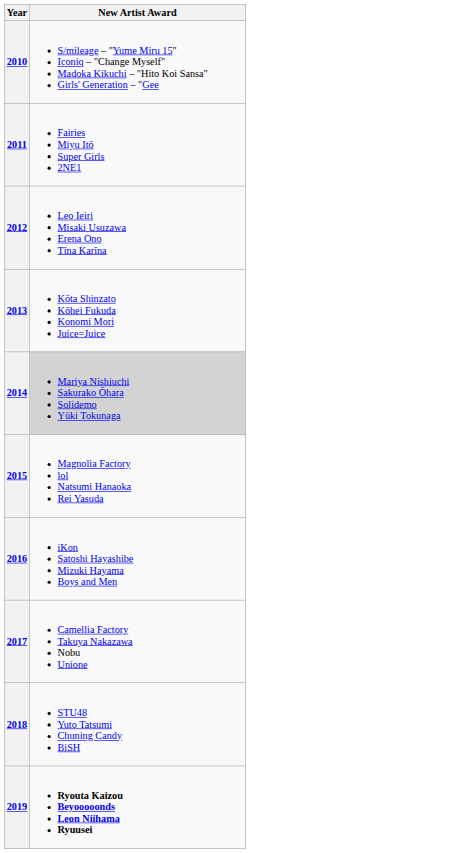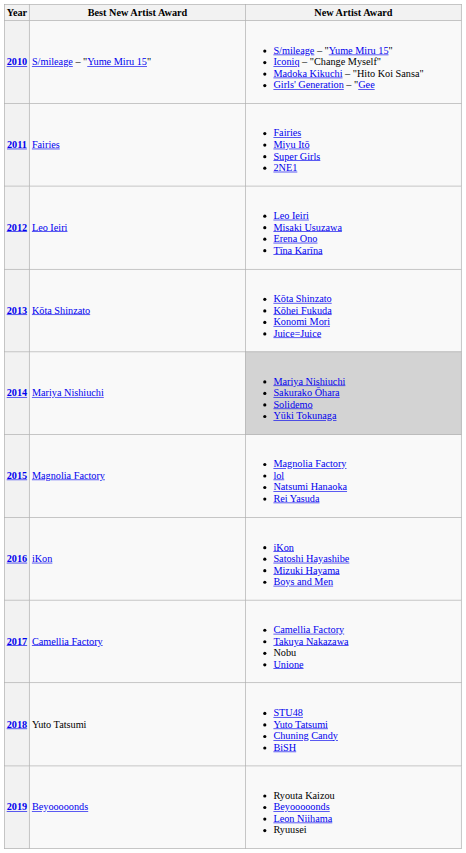 <table class="wikitable plainrowheaders">
 <tr>
 <th scope="col" width=30px>Year</th>
+<th scope="col" width=330px>Best New Artist Award</th>
 <th scope="col" width=330px>New Artist Award</th>
 </tr>
 <tr>
 <th scope="row" align="center"><a href='#'>2010</a></th>
+<td><a href='#'>S/mileage</a> – "<a href='#'>Yume Miru 15</a>"</td>
 <td><br><ul><li><a href='#'>S/mileage</a> – "<a href='#'>Yume Miru 15</a>"</li><li><a href='#'>Iconiq</a> – "Change Myself"</li><li><a href='#'>Madoka Kikuchi</a> – "Hito Koi Sansa"</li><li><a href='#'>Girls' Generation</a> – "<a href='#'>Gee</a></li></ul></td>
 </tr>
 <tr>
 <th scope="row" align="center"><a href='#'>2011</a></th>
+<td><a href='#'>Fairies</a></td>
 <td><br><ul><li><a href='#'>Fairies</a></li><li><a href='#'>Miyu Itō</a></li><li><a href='#'>Super Girls</a></li><li><a href='#'>2NE1</a></li></ul></td>
 </tr>
 <tr>
 <th scope="row" align="center"><a href='#'>2012</a></th>
+<td><a href='#'>Leo Ieiri</a></td>
 <td><br><ul><li><a href='#'>Leo Ieiri</a></li><li><a href='#'>Misaki Usuzawa</a></li><li><a href='#'>Erena Ono</a></li><li><a href='#'>Tīna Karīna</a></li></ul></td>
 </tr>
 <tr>
 <th scope="row" align="center"><a href='#'>2013</a></th>
+<td><a href='#'>Kōta Shinzato</a></td>
 <td><br><ul><li><a href='#'>Kōta Shinzato</a></li><li><a href='#'>Kōhei Fukuda</a></li><li><a href='#'>Konomi Mori</a></li><li><a href='#'>Juice=Juice</a></li></ul></td>
 </tr>
 <tr>
 <th scope="row" align="center"><a href='#'>2014</a></th>
+<td><a href='#'>Mariya Nishiuchi</a></td>
 <td style="background: lightgrey;"><br><ul><li><a href='#'>Mariya Nishiuchi</a></li><li><a href='#'>Sakurako Ōhara</a></li><li><a href='#'>Solidemo</a></li><li><a href='#'>Yūki Tokunaga</a></li></ul></td>
 </tr>
 <tr>
 <th scope="row" align="center"><a href='#'>2015</a></th>
+<td><a href='#'>Magnolia Factory</a></td>
 <td><br><ul><li><a href='#'>Magnolia Factory</a></li><li><a href='#'>lol</a></li><li><a href='#'>Natsumi Hanaoka</a></li><li><a href='#'>Rei Yasuda</a></li></ul></td>
 </tr>
 <tr>
 <th scope="row" align="center"><a href='#'>2016</a></th>
+<td><a href='#'>iKon</a></td>
 <td><br><ul><li><a href='#'>iKon</a></li><li><a href='#'>Satoshi Hayashibe</a></li><li><a href='#'>Mizuki Hayama</a></li><li><a href='#'>Boys and Men</a></li></ul></td>
 </tr>
 <tr>
 <th scope="row" align="center"><a href='#'>2017</a></th>
+<td><a href='#'>Camellia Factory</a></td>
 <td><br><ul><li><a href='#'>Camellia Factory</a></li><li><a href='#'>Takuya Nakazawa</a></li><li>Nobu</li><li><a href='#'>Unione</a></li></ul></td>
 </tr>
 <tr>
 <th scope="row" align="center"><a href='#'>2018</a></th>
+<td>Yuto Tatsumi</td>
 <td><br><ul><li><a href='#'>STU48</a></li><li><a href='#'>Yuto Tatsumi</a></li><li><a href='#'>Chuning Candy</a></li><li><a href='#'>BiSH</a></li></ul></td>
 </tr>
 <tr>
 <th scope="row" align="center"><a href='#'>2019</a></th>
-<td><strong><br><ul><li>Ryouta Kaizou</li><li><a href='#'>Beyooooonds</a></li><li><a href='#'>Leon Niihama</a></li><li>Ryuusei</li></ul></strong></td>
+<td><a href='#'>Beyooooonds</a></td>
+<td><br><ul><li>Ryouta Kaizou</li><li><a href='#'>Beyooooonds</a></li><li><a href='#'>Leon Niihama</a></li><li>Ryuusei</li></ul></td>
 </tr>
 </table>
